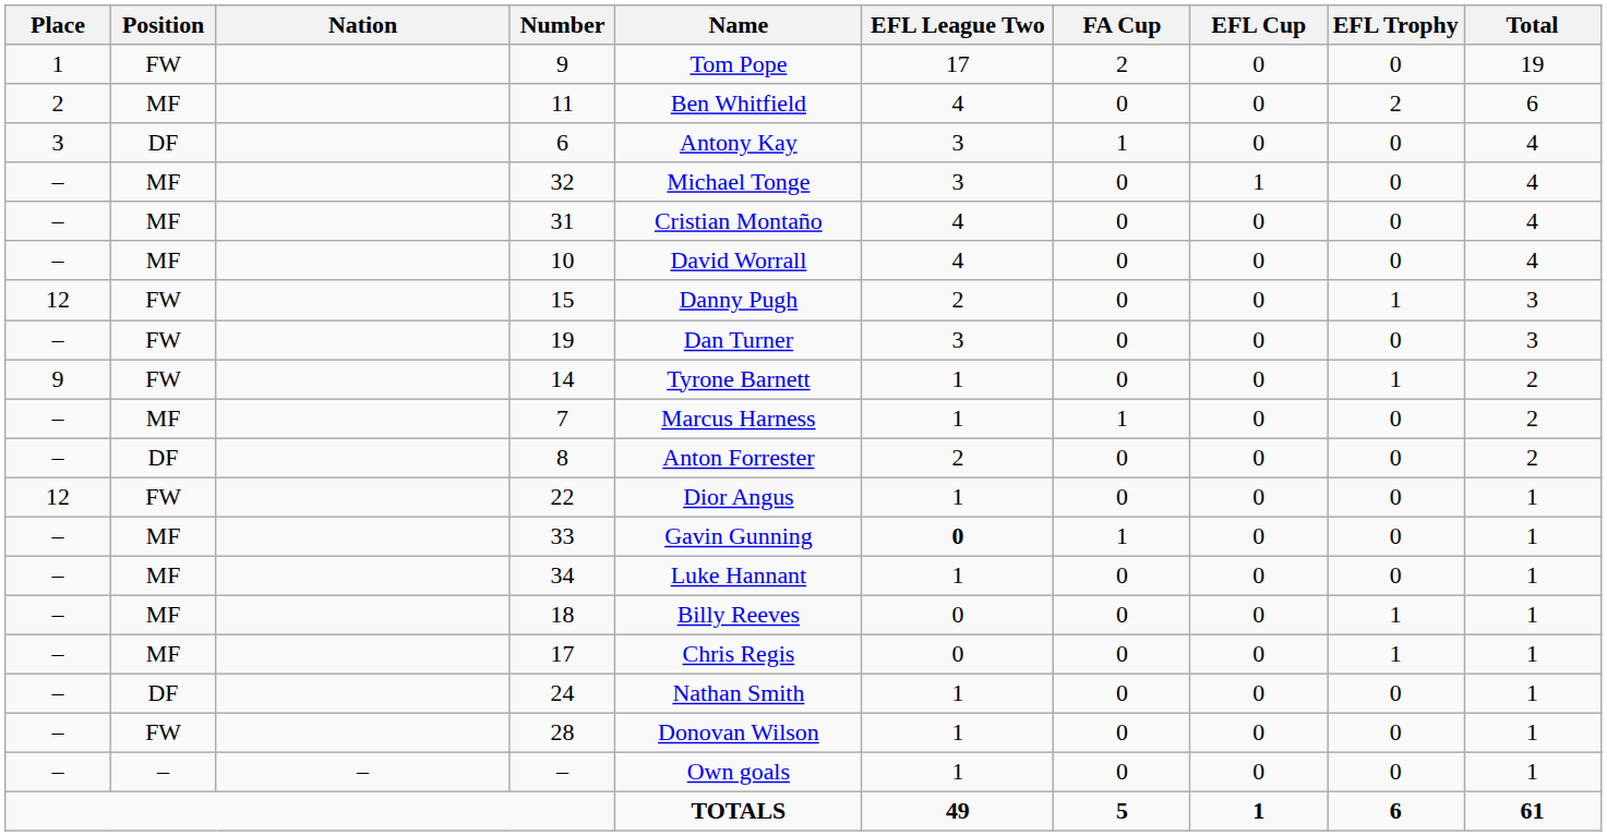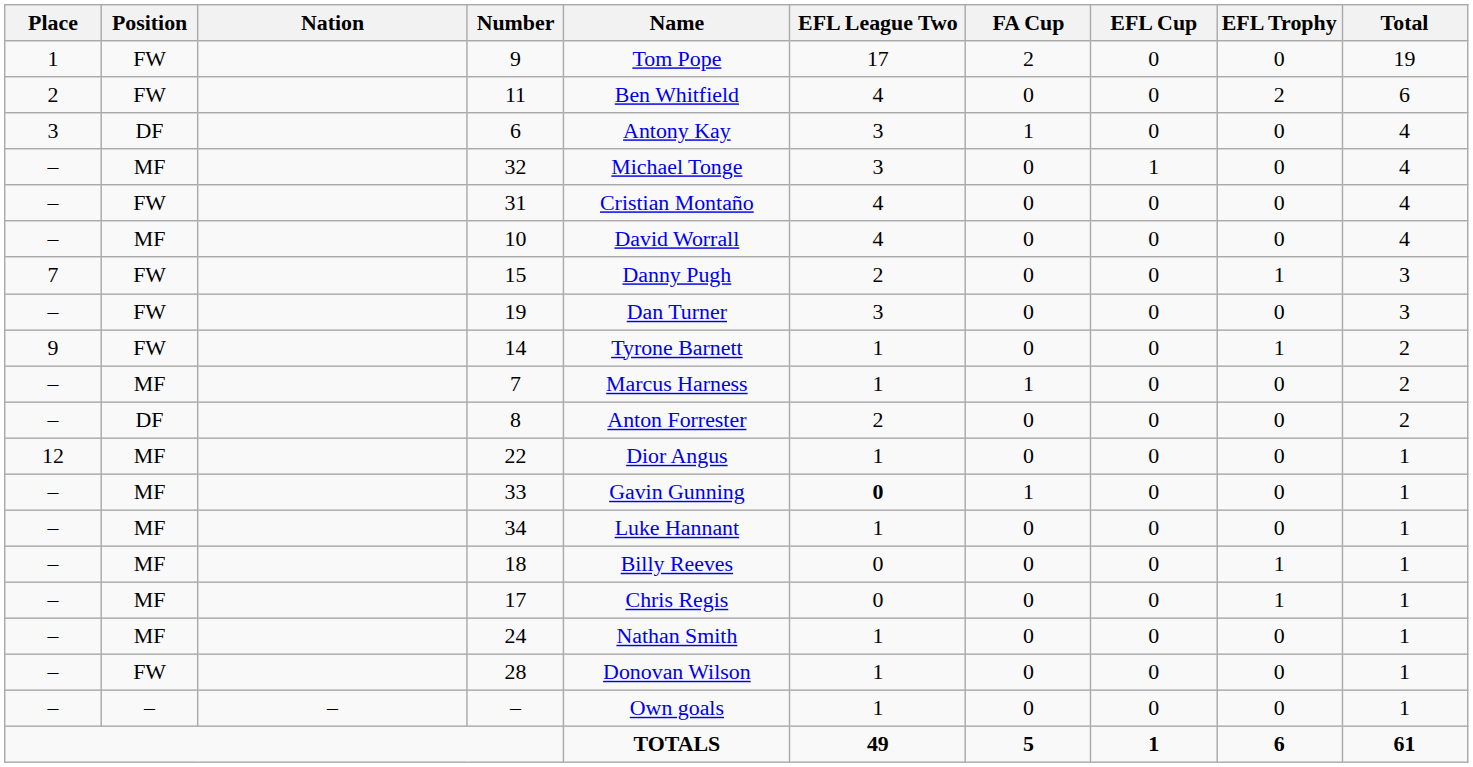 <table class="wikitable" style="font-size: 95%; text-align: center;">
 <tr>
 <th width=60>Place</th>
 <th width=60>Position</th>
 <th width=180>Nation</th>
 <th width=60>Number</th>
 <th width=150>Name</th>
 <th width=115>EFL League Two</th>
 <th width=80>FA Cup</th>
 <th width=80>EFL Cup</th>
 <th width=80>EFL Trophy</th>
 <th width=80>Total</th>
 </tr>
 <tr>
 <td>1</td>
 <td>FW</td>
 <td></td>
 <td>9</td>
 <td><a href='#'>Tom Pope</a></td>
 <td>17</td>
 <td>2</td>
 <td>0</td>
 <td>0</td>
 <td>19</td>
 </tr>
 <tr>
 <td>2</td>
-<td>MF</td>
+<td>FW</td>
 <td></td>
 <td>11</td>
 <td><a href='#'>Ben Whitfield</a></td>
 <td>4</td>
 <td>0</td>
 <td>0</td>
 <td>2</td>
 <td>6</td>
 </tr>
 <tr>
 <td>3</td>
 <td>DF</td>
 <td></td>
 <td>6</td>
 <td><a href='#'>Antony Kay</a></td>
 <td>3</td>
 <td>1</td>
 <td>0</td>
 <td>0</td>
 <td>4</td>
 </tr>
 <tr>
 <td>–</td>
 <td>MF</td>
 <td></td>
 <td>32</td>
 <td><a href='#'>Michael Tonge</a></td>
 <td>3</td>
 <td>0</td>
 <td>1</td>
 <td>0</td>
 <td>4</td>
 </tr>
 <tr>
 <td>–</td>
-<td>MF</td>
+<td>FW</td>
 <td></td>
 <td>31</td>
 <td><a href='#'>Cristian Montaño</a></td>
 <td>4</td>
 <td>0</td>
 <td>0</td>
 <td>0</td>
 <td>4</td>
 </tr>
 <tr>
 <td>–</td>
 <td>MF</td>
 <td></td>
 <td>10</td>
 <td><a href='#'>David Worrall</a></td>
 <td>4</td>
 <td>0</td>
 <td>0</td>
 <td>0</td>
 <td>4</td>
 </tr>
 <tr>
-<td>12</td>
+<td>7</td>
 <td>FW</td>
 <td></td>
 <td>15</td>
 <td><a href='#'>Danny Pugh</a></td>
 <td>2</td>
 <td>0</td>
 <td>0</td>
 <td>1</td>
 <td>3</td>
 </tr>
 <tr>
 <td>–</td>
 <td>FW</td>
 <td></td>
 <td>19</td>
 <td><a href='#'>Dan Turner</a></td>
 <td>3</td>
 <td>0</td>
 <td>0</td>
 <td>0</td>
 <td>3</td>
 </tr>
 <tr>
 <td>9</td>
 <td>FW</td>
 <td></td>
 <td>14</td>
 <td><a href='#'>Tyrone Barnett</a></td>
 <td>1</td>
 <td>0</td>
 <td>0</td>
 <td>1</td>
 <td>2</td>
 </tr>
 <tr>
 <td>–</td>
 <td>MF</td>
 <td></td>
 <td>7</td>
 <td><a href='#'>Marcus Harness</a></td>
 <td>1</td>
 <td>1</td>
 <td>0</td>
 <td>0</td>
 <td>2</td>
 </tr>
 <tr>
 <td>–</td>
 <td>DF</td>
 <td></td>
 <td>8</td>
 <td><a href='#'>Anton Forrester</a></td>
 <td>2</td>
 <td>0</td>
 <td>0</td>
 <td>0</td>
 <td>2</td>
 </tr>
 <tr>
 <td>12</td>
-<td>FW</td>
+<td>MF</td>
 <td></td>
 <td>22</td>
 <td><a href='#'>Dior Angus</a></td>
 <td>1</td>
 <td>0</td>
 <td>0</td>
 <td>0</td>
 <td>1</td>
 </tr>
 <tr>
 <td>–</td>
 <td>MF</td>
 <td></td>
 <td>33</td>
 <td><a href='#'>Gavin Gunning</a></td>
 <td><strong>0</strong></td>
 <td>1</td>
 <td>0</td>
 <td>0</td>
 <td>1</td>
 </tr>
 <tr>
 <td>–</td>
 <td>MF</td>
 <td></td>
 <td>34</td>
 <td><a href='#'>Luke Hannant</a></td>
 <td>1</td>
 <td>0</td>
 <td>0</td>
 <td>0</td>
 <td>1</td>
 </tr>
 <tr>
 <td>–</td>
 <td>MF</td>
 <td></td>
 <td>18</td>
 <td><a href='#'>Billy Reeves</a></td>
 <td>0</td>
 <td>0</td>
 <td>0</td>
 <td>1</td>
 <td>1</td>
 </tr>
 <tr>
 <td>–</td>
 <td>MF</td>
 <td></td>
 <td>17</td>
 <td><a href='#'>Chris Regis</a></td>
 <td>0</td>
 <td>0</td>
 <td>0</td>
 <td>1</td>
 <td>1</td>
 </tr>
 <tr>
 <td>–</td>
-<td>DF</td>
+<td>MF</td>
 <td></td>
 <td>24</td>
 <td><a href='#'>Nathan Smith</a></td>
 <td>1</td>
 <td>0</td>
 <td>0</td>
 <td>0</td>
 <td>1</td>
 </tr>
 <tr>
 <td>–</td>
 <td>FW</td>
 <td></td>
 <td>28</td>
 <td><a href='#'>Donovan Wilson</a></td>
 <td>1</td>
 <td>0</td>
 <td>0</td>
 <td>0</td>
 <td>1</td>
 </tr>
 <tr>
 <td>–</td>
 <td>–</td>
 <td>–</td>
 <td>–</td>
 <td><a href='#'>Own goals</a></td>
 <td>1</td>
 <td>0</td>
 <td>0</td>
 <td>0</td>
 <td>1</td>
 </tr>
 <tr>
 <td colspan="4"></td>
 <td><strong>TOTALS</strong></td>
 <td><strong>49</strong></td>
 <td><strong>5</strong></td>
 <td><strong>1</strong></td>
 <td><strong>6</strong></td>
 <td><strong>61</strong></td>
 </tr>
 </table>
